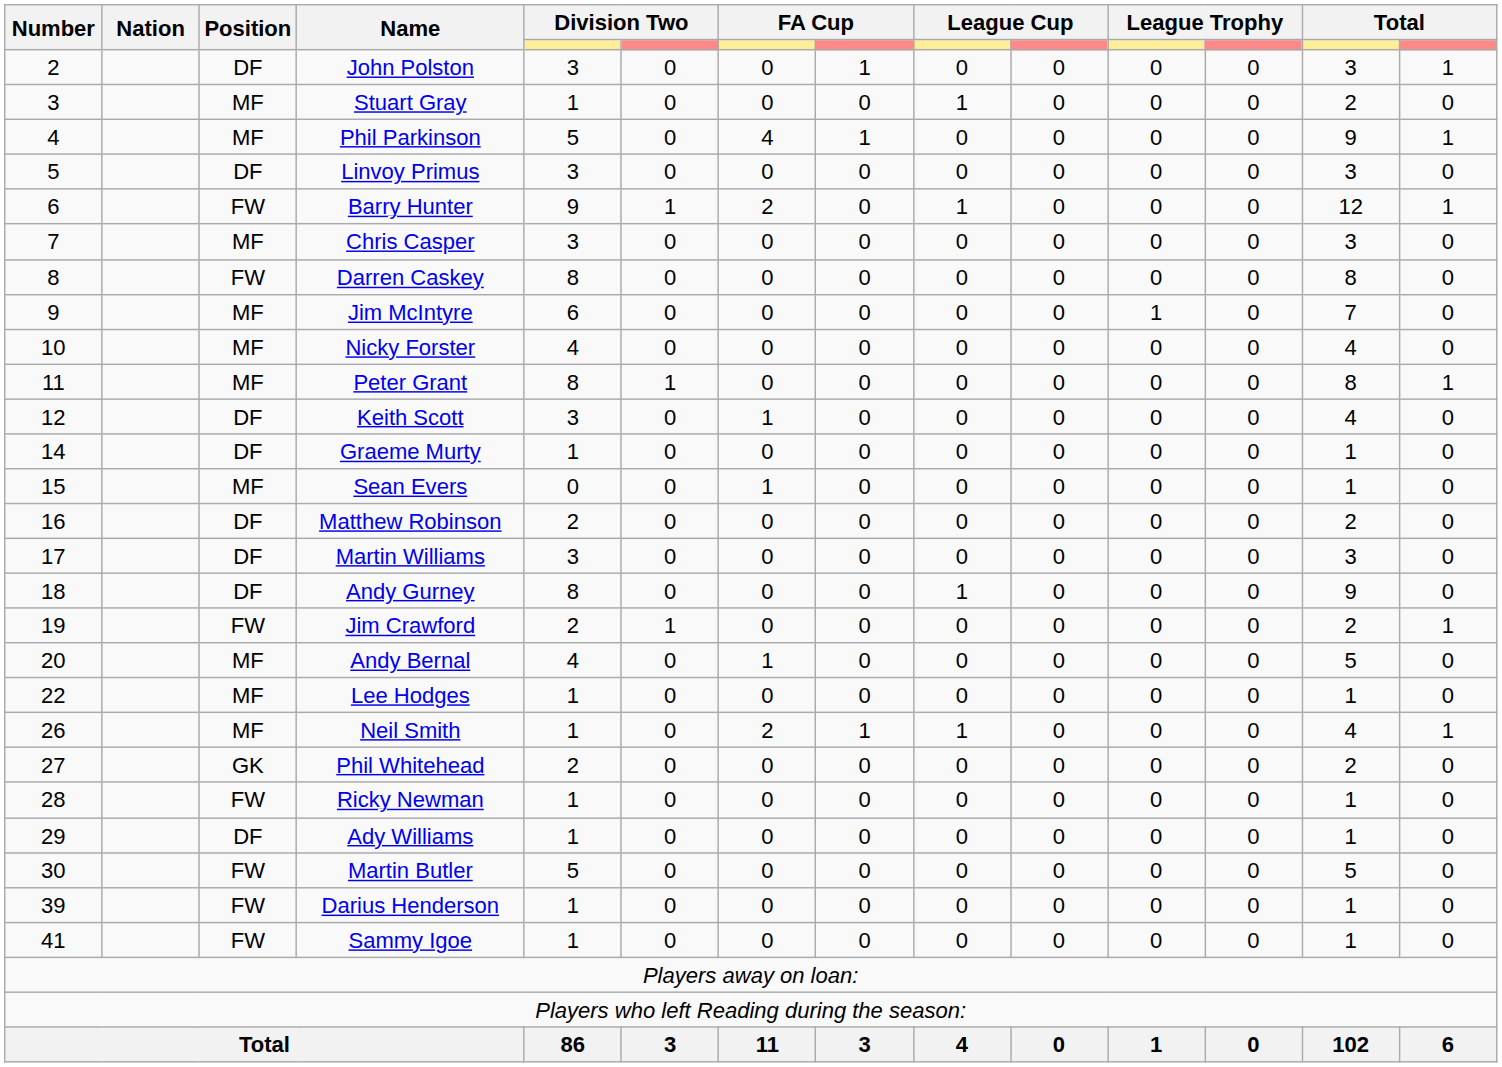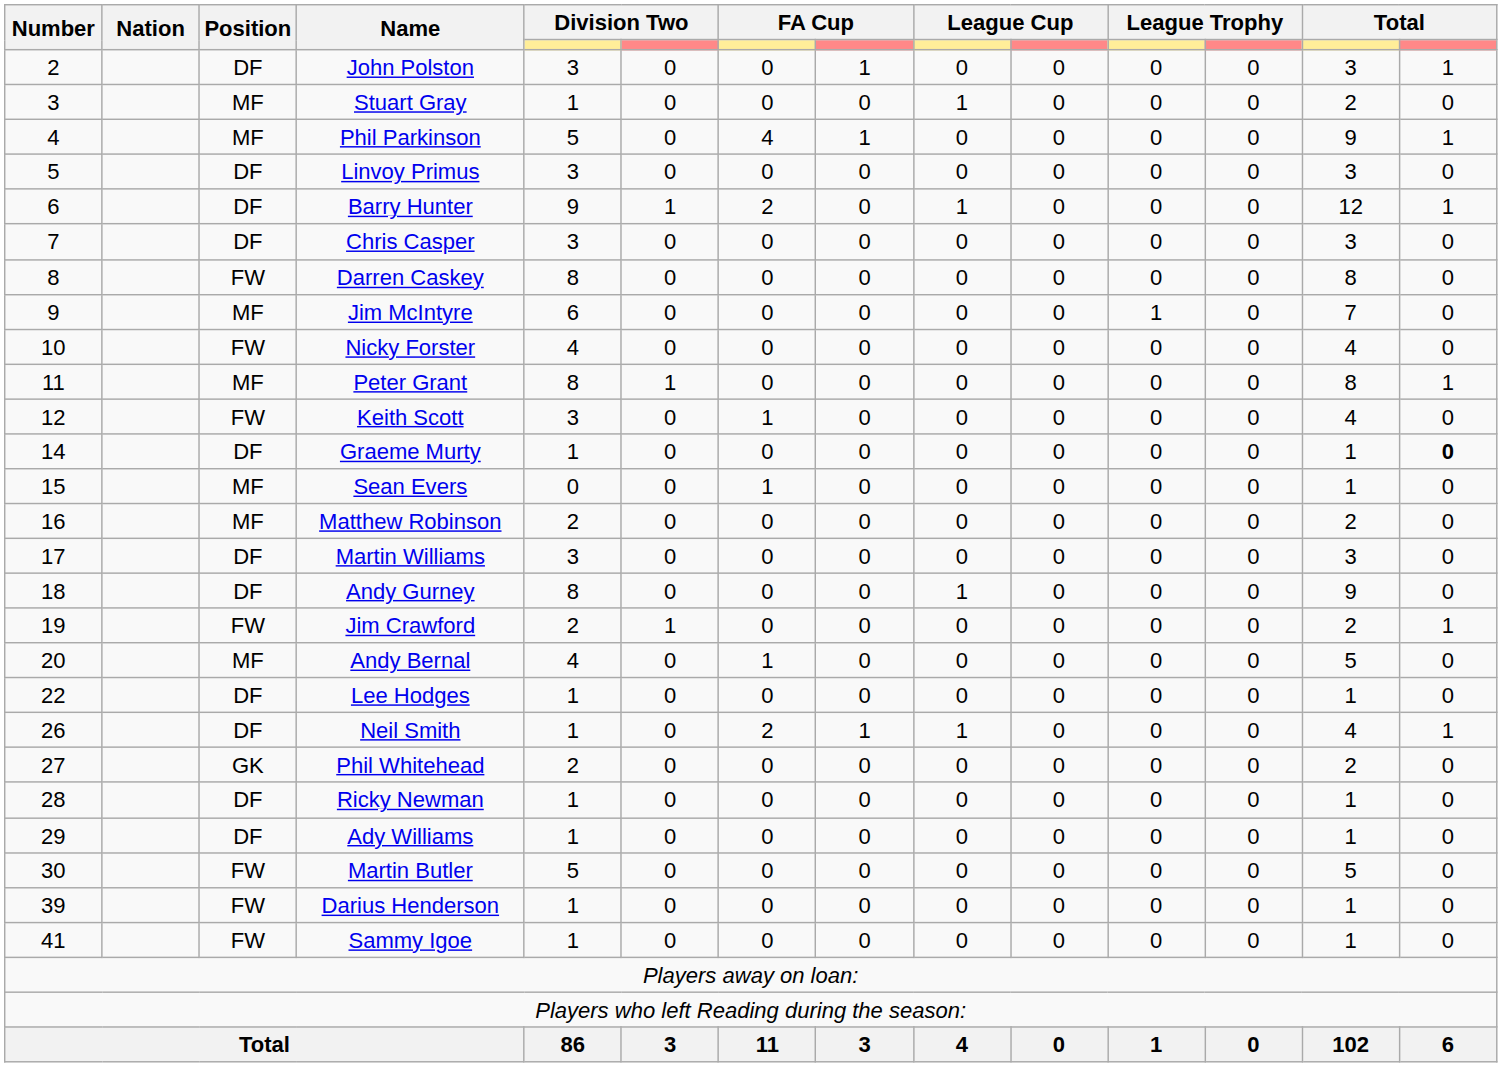 <table class="wikitable" style="font-size: 95%; text-align: center;">
 <tr>
 <th rowspan=2 width=60>Number</th>
 <th rowspan=2 width=60>Nation</th>
 <th rowspan=2 width=60>Position</th>
 <th rowspan=2 width=150>Name</th>
 <th colspan=2>Division Two</th>
 <th colspan=2>FA Cup</th>
 <th colspan=2>League Cup</th>
 <th colspan=2>League Trophy</th>
 <th colspan=2>Total</th>
 </tr>
 <tr>
 <th style="width:60px; background:#fe9;"></th>
 <th style="width:60px; background:#ff8888;"></th>
 <th style="width:60px; background:#fe9;"></th>
 <th style="width:60px; background:#ff8888;"></th>
 <th style="width:60px; background:#fe9;"></th>
 <th style="width:60px; background:#ff8888;"></th>
 <th style="width:60px; background:#fe9;"></th>
 <th style="width:60px; background:#ff8888;"></th>
 <th style="width:60px; background:#fe9;"></th>
 <th style="width:60px; background:#ff8888;"></th>
 </tr>
 <tr>
 <td>2</td>
 <td></td>
 <td>DF</td>
 <td><a href='#'>John Polston</a></td>
 <td>3</td>
 <td>0</td>
 <td>0</td>
 <td>1</td>
 <td>0</td>
 <td>0</td>
 <td>0</td>
 <td>0</td>
 <td>3</td>
 <td>1</td>
 </tr>
 <tr>
 <td>3</td>
 <td></td>
 <td>MF</td>
 <td><a href='#'>Stuart Gray</a></td>
 <td>1</td>
 <td>0</td>
 <td>0</td>
 <td>0</td>
 <td>1</td>
 <td>0</td>
 <td>0</td>
 <td>0</td>
 <td>2</td>
 <td>0</td>
 </tr>
 <tr>
 <td>4</td>
 <td></td>
 <td>MF</td>
 <td><a href='#'>Phil Parkinson</a></td>
 <td>5</td>
 <td>0</td>
 <td>4</td>
 <td>1</td>
 <td>0</td>
 <td>0</td>
 <td>0</td>
 <td>0</td>
 <td>9</td>
 <td>1</td>
 </tr>
 <tr>
 <td>5</td>
 <td></td>
 <td>DF</td>
 <td><a href='#'>Linvoy Primus</a></td>
 <td>3</td>
 <td>0</td>
 <td>0</td>
 <td>0</td>
 <td>0</td>
 <td>0</td>
 <td>0</td>
 <td>0</td>
 <td>3</td>
 <td>0</td>
 </tr>
 <tr>
 <td>6</td>
 <td></td>
-<td>FW</td>
+<td>DF</td>
 <td><a href='#'>Barry Hunter</a></td>
 <td>9</td>
 <td>1</td>
 <td>2</td>
 <td>0</td>
 <td>1</td>
 <td>0</td>
 <td>0</td>
 <td>0</td>
 <td>12</td>
 <td>1</td>
 </tr>
 <tr>
 <td>7</td>
 <td></td>
-<td>MF</td>
+<td>DF</td>
 <td><a href='#'>Chris Casper</a></td>
 <td>3</td>
 <td>0</td>
 <td>0</td>
 <td>0</td>
 <td>0</td>
 <td>0</td>
 <td>0</td>
 <td>0</td>
 <td>3</td>
 <td>0</td>
 </tr>
 <tr>
 <td>8</td>
 <td></td>
 <td>FW</td>
 <td><a href='#'>Darren Caskey</a></td>
 <td>8</td>
 <td>0</td>
 <td>0</td>
 <td>0</td>
 <td>0</td>
 <td>0</td>
 <td>0</td>
 <td>0</td>
 <td>8</td>
 <td>0</td>
 </tr>
 <tr>
 <td>9</td>
 <td></td>
 <td>MF</td>
 <td><a href='#'>Jim McIntyre</a></td>
 <td>6</td>
 <td>0</td>
 <td>0</td>
 <td>0</td>
 <td>0</td>
 <td>0</td>
 <td>1</td>
 <td>0</td>
 <td>7</td>
 <td>0</td>
 </tr>
 <tr>
 <td>10</td>
 <td></td>
-<td>MF</td>
+<td>FW</td>
 <td><a href='#'>Nicky Forster</a></td>
 <td>4</td>
 <td>0</td>
 <td>0</td>
 <td>0</td>
 <td>0</td>
 <td>0</td>
 <td>0</td>
 <td>0</td>
 <td>4</td>
 <td>0</td>
 </tr>
 <tr>
 <td>11</td>
 <td></td>
 <td>MF</td>
 <td><a href='#'>Peter Grant</a></td>
 <td>8</td>
 <td>1</td>
 <td>0</td>
 <td>0</td>
 <td>0</td>
 <td>0</td>
 <td>0</td>
 <td>0</td>
 <td>8</td>
 <td>1</td>
 </tr>
 <tr>
 <td>12</td>
 <td></td>
-<td>DF</td>
+<td>FW</td>
 <td><a href='#'>Keith Scott</a></td>
 <td>3</td>
 <td>0</td>
 <td>1</td>
 <td>0</td>
 <td>0</td>
 <td>0</td>
 <td>0</td>
 <td>0</td>
 <td>4</td>
 <td>0</td>
 </tr>
 <tr>
 <td>14</td>
 <td></td>
 <td>DF</td>
 <td><a href='#'>Graeme Murty</a></td>
 <td>1</td>
 <td>0</td>
 <td>0</td>
 <td>0</td>
 <td>0</td>
 <td>0</td>
 <td>0</td>
 <td>0</td>
 <td>1</td>
-<td>0</td>
+<td><strong>0</strong></td>
 </tr>
 <tr>
 <td>15</td>
 <td></td>
 <td>MF</td>
 <td><a href='#'>Sean Evers</a></td>
 <td>0</td>
 <td>0</td>
 <td>1</td>
 <td>0</td>
 <td>0</td>
 <td>0</td>
 <td>0</td>
 <td>0</td>
 <td>1</td>
 <td>0</td>
 </tr>
 <tr>
 <td>16</td>
 <td></td>
-<td>DF</td>
+<td>MF</td>
 <td><a href='#'>Matthew Robinson</a></td>
 <td>2</td>
 <td>0</td>
 <td>0</td>
 <td>0</td>
 <td>0</td>
 <td>0</td>
 <td>0</td>
 <td>0</td>
 <td>2</td>
 <td>0</td>
 </tr>
 <tr>
 <td>17</td>
 <td></td>
 <td>DF</td>
 <td><a href='#'>Martin Williams</a></td>
 <td>3</td>
 <td>0</td>
 <td>0</td>
 <td>0</td>
 <td>0</td>
 <td>0</td>
 <td>0</td>
 <td>0</td>
 <td>3</td>
 <td>0</td>
 </tr>
 <tr>
 <td>18</td>
 <td></td>
 <td>DF</td>
 <td><a href='#'>Andy Gurney</a></td>
 <td>8</td>
 <td>0</td>
 <td>0</td>
 <td>0</td>
 <td>1</td>
 <td>0</td>
 <td>0</td>
 <td>0</td>
 <td>9</td>
 <td>0</td>
 </tr>
 <tr>
 <td>19</td>
 <td></td>
 <td>FW</td>
 <td><a href='#'>Jim Crawford</a></td>
 <td>2</td>
 <td>1</td>
 <td>0</td>
 <td>0</td>
 <td>0</td>
 <td>0</td>
 <td>0</td>
 <td>0</td>
 <td>2</td>
 <td>1</td>
 </tr>
 <tr>
 <td>20</td>
 <td></td>
 <td>MF</td>
 <td><a href='#'>Andy Bernal</a></td>
 <td>4</td>
 <td>0</td>
 <td>1</td>
 <td>0</td>
 <td>0</td>
 <td>0</td>
 <td>0</td>
 <td>0</td>
 <td>5</td>
 <td>0</td>
 </tr>
 <tr>
 <td>22</td>
 <td></td>
-<td>MF</td>
+<td>DF</td>
 <td><a href='#'>Lee Hodges</a></td>
 <td>1</td>
 <td>0</td>
 <td>0</td>
 <td>0</td>
 <td>0</td>
 <td>0</td>
 <td>0</td>
 <td>0</td>
 <td>1</td>
 <td>0</td>
 </tr>
 <tr>
 <td>26</td>
 <td></td>
-<td>MF</td>
+<td>DF</td>
 <td><a href='#'>Neil Smith</a></td>
 <td>1</td>
 <td>0</td>
 <td>2</td>
 <td>1</td>
 <td>1</td>
 <td>0</td>
 <td>0</td>
 <td>0</td>
 <td>4</td>
 <td>1</td>
 </tr>
 <tr>
 <td>27</td>
 <td></td>
 <td>GK</td>
 <td><a href='#'>Phil Whitehead</a></td>
 <td>2</td>
 <td>0</td>
 <td>0</td>
 <td>0</td>
 <td>0</td>
 <td>0</td>
 <td>0</td>
 <td>0</td>
 <td>2</td>
 <td>0</td>
 </tr>
 <tr>
 <td>28</td>
 <td></td>
-<td>FW</td>
+<td>DF</td>
 <td><a href='#'>Ricky Newman</a></td>
 <td>1</td>
 <td>0</td>
 <td>0</td>
 <td>0</td>
 <td>0</td>
 <td>0</td>
 <td>0</td>
 <td>0</td>
 <td>1</td>
 <td>0</td>
 </tr>
 <tr>
 <td>29</td>
 <td></td>
 <td>DF</td>
 <td><a href='#'>Ady Williams</a></td>
 <td>1</td>
 <td>0</td>
 <td>0</td>
 <td>0</td>
 <td>0</td>
 <td>0</td>
 <td>0</td>
 <td>0</td>
 <td>1</td>
 <td>0</td>
 </tr>
 <tr>
 <td>30</td>
 <td></td>
 <td>FW</td>
 <td><a href='#'>Martin Butler</a></td>
 <td>5</td>
 <td>0</td>
 <td>0</td>
 <td>0</td>
 <td>0</td>
 <td>0</td>
 <td>0</td>
 <td>0</td>
 <td>5</td>
 <td>0</td>
 </tr>
 <tr>
 <td>39</td>
 <td></td>
 <td>FW</td>
 <td><a href='#'>Darius Henderson</a></td>
 <td>1</td>
 <td>0</td>
 <td>0</td>
 <td>0</td>
 <td>0</td>
 <td>0</td>
 <td>0</td>
 <td>0</td>
 <td>1</td>
 <td>0</td>
 </tr>
 <tr>
 <td>41</td>
 <td></td>
 <td>FW</td>
 <td><a href='#'>Sammy Igoe</a></td>
 <td>1</td>
 <td>0</td>
 <td>0</td>
 <td>0</td>
 <td>0</td>
 <td>0</td>
 <td>0</td>
 <td>0</td>
 <td>1</td>
 <td>0</td>
 </tr>
 <tr>
 <td colspan="15"><em>Players away on loan:</em></td>
 </tr>
 <tr>
 <td colspan="15"><em>Players who left Reading during the season:</em></td>
 </tr>
 <tr>
 <th colspan=4>Total</th>
 <th>86</th>
 <th>3</th>
 <th>11</th>
 <th>3</th>
 <th>4</th>
 <th>0</th>
 <th>1</th>
 <th>0</th>
 <th>102</th>
 <th>6</th>
 </tr>
 </table>
